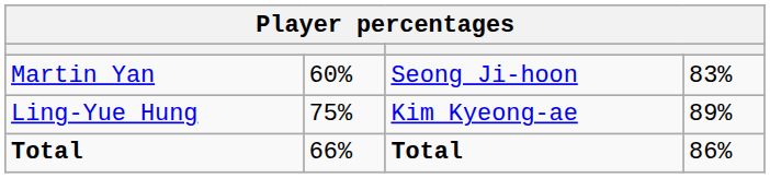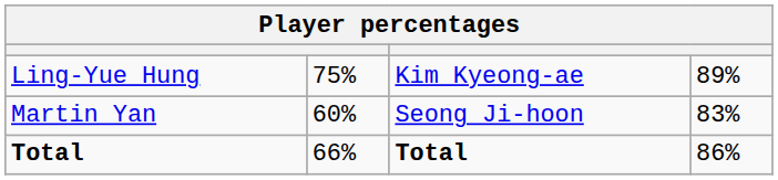 <table class="wikitable">
 <tr>
 <th colspan=4 width=400>Player percentages</th>
 </tr>
 <tr>
 <th colspan=2 width=200 style="white-space:nowrap;"></th>
 <th colspan=2 width=200 style="white-space:nowrap;"></th>
 </tr>
 <tr>
+<td><a href='#'>Ling-Yue Hung</a></td>
+<td>75%</td>
+<td><a href='#'>Kim Kyeong-ae</a></td>
+<td>89%</td>
+</tr>
+<tr>
 <td><a href='#'>Martin Yan</a></td>
 <td>60%</td>
 <td><a href='#'>Seong Ji-hoon</a></td>
 <td>83%</td>
-</tr>
-<tr>
-<td><a href='#'>Ling-Yue Hung</a></td>
-<td>75%</td>
-<td><a href='#'>Kim Kyeong-ae</a></td>
-<td>89%</td>
 </tr>
 <tr>
 <td><strong>Total</strong></td>
 <td>66%</td>
 <td><strong>Total</strong></td>
 <td>86%</td>
 </tr>
 </table>
